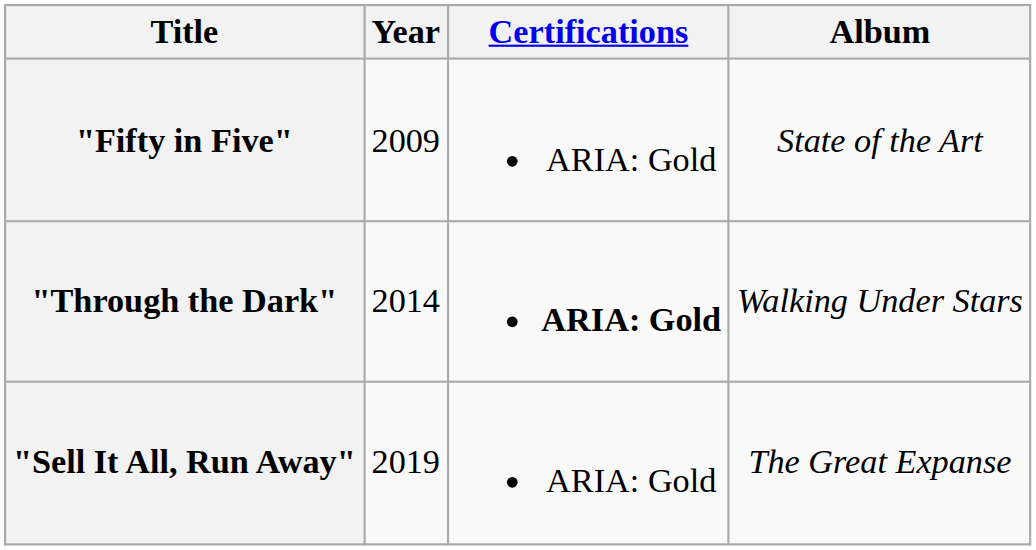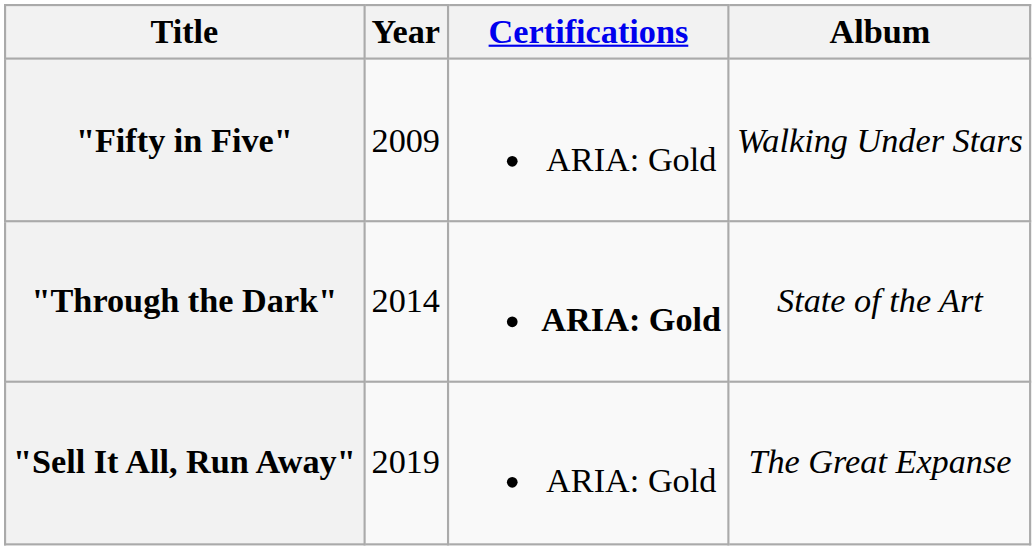 <table class="wikitable plainrowheaders" style="text-align:center;" border="1">
 <tr>
 <th>Title</th>
 <th>Year</th>
 <th><a href='#'>Certifications</a></th>
 <th>Album</th>
 </tr>
 <tr>
 <th scope="row">"Fifty in Five"</th>
 <td>2009</td>
 <td><br><ul><li>ARIA: Gold</li></ul></td>
-<td><em>State of the Art</em></td>
+<td><em>Walking Under Stars</em></td>
 </tr>
 <tr>
 <th scope="row">"Through the Dark"</th>
 <td>2014</td>
 <td><strong><br><ul><li>ARIA: Gold</li></ul></strong></td>
-<td><em>Walking Under Stars</em></td>
+<td><em>State of the Art</em></td>
 </tr>
 <tr>
 <th scope="row">"Sell It All, Run Away" <br></th>
 <td>2019</td>
 <td><br><ul><li>ARIA: Gold</li></ul></td>
 <td><em>The Great Expanse</em></td>
 </tr>
 </table>
